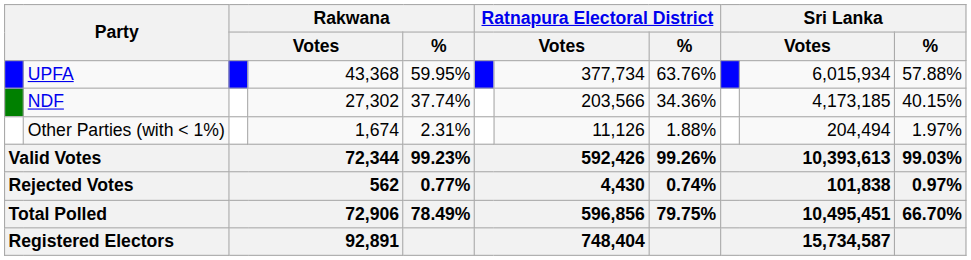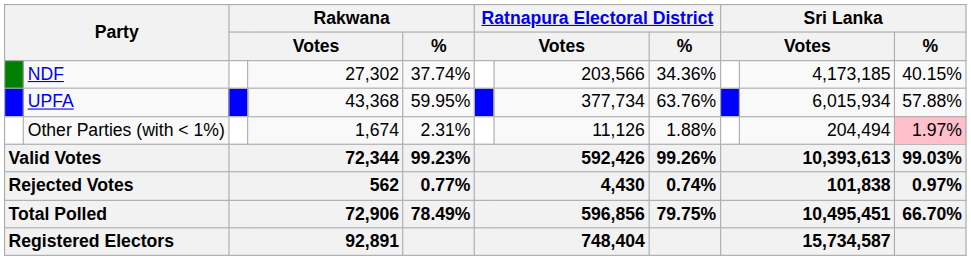 <table class="wikitable">
 <tr>
 <th colspan="2" width="144px"rowspan="2">Party</th>
 <th colspan="3" width="216px">Rakwana</th>
 <th colspan="3" width="216px"><a href='#'>Ratnapura Electoral District</a></th>
 <th colspan="3" width="216px">Sri Lanka</th>
 </tr>
 <tr>
 <th colspan="2" width="144px">Votes</th>
 <th>%</th>
 <th colspan="2" width="144px">Votes</th>
 <th>%</th>
 <th colspan="2" width="144px">Votes</th>
 <th>%</th>
 </tr>
 <tr>
+<td style="background-color:green;" width="10px"></td>
+<td style="text-align:left;"><a href='#'>NDF</a></td>
+<td style="background-color:white;" width="10px"></td>
+<td style="text-align:right;">27,302</td>
+<td style="text-align:right;">37.74%</td>
+<td style="background-color:white;" width="10px"></td>
+<td style="text-align:right;">203,566</td>
+<td style="text-align:right;">34.36%</td>
+<td style="background-color:white;" width="10px"></td>
+<td style="text-align:right;">4,173,185</td>
+<td style="text-align:right;">40.15%</td>
+</tr>
+<tr>
 <td style="background-color:blue;" width="10px"></td>
 <td style="text-align:left;"><a href='#'>UPFA</a></td>
 <td style="background-color:blue;" width="10px"></td>
 <td style="text-align:right;">43,368</td>
 <td style="text-align:right;">59.95%</td>
 <td style="background-color:blue;" width="10px"></td>
 <td style="text-align:right;">377,734</td>
 <td style="text-align:right;">63.76%</td>
 <td style="background-color:blue;" width="10px"></td>
 <td style="text-align:right;">6,015,934</td>
 <td style="text-align:right;">57.88%</td>
 </tr>
 <tr>
-<td style="background-color:green;" width="10px"></td>
-<td style="text-align:left;"><a href='#'>NDF</a></td>
-<td style="background-color:white;" width="10px"></td>
-<td style="text-align:right;">27,302</td>
-<td style="text-align:right;">37.74%</td>
-<td style="background-color:white;" width="10px"></td>
-<td style="text-align:right;">203,566</td>
-<td style="text-align:right;">34.36%</td>
-<td style="background-color:white;" width="10px"></td>
-<td style="text-align:right;">4,173,185</td>
-<td style="text-align:right;">40.15%</td>
-</tr>
-<tr>
 <td style="background-color:white;" width="10px"></td>
 <td style="text-align:left;">Other Parties (with < 1%)</td>
 <td style="background-color:white;" width="10px"></td>
 <td style="text-align:right;">1,674</td>
 <td style="text-align:right;">2.31%</td>
 <td style="background-color:white;" width="10px"></td>
 <td style="text-align:right;">11,126</td>
 <td style="text-align:right;">1.88%</td>
 <td style="background-color:white;" width="10px"></td>
 <td style="text-align:right;">204,494</td>
-<td style="text-align:right;">1.97%</td>
+<td style="background: pink; text-align:right;">1.97%</td>
 </tr>
 <tr>
 <th colspan="2" width="144px"style="text-align:left;">Valid Votes</th>
 <th style="text-align:right;"colspan="2" width="144px">72,344</th>
 <th style="text-align:right;">99.23%</th>
 <th style="text-align:right;"colspan="2" width="144px">592,426</th>
 <th style="text-align:right;">99.26%</th>
 <th style="text-align:right;"colspan="2" width="144px">10,393,613</th>
 <th style="text-align:right;">99.03%</th>
 </tr>
 <tr>
 <th colspan="2" width="144px"style="text-align:left;">Rejected Votes</th>
 <th style="text-align:right;"colspan="2" width="144px">562</th>
 <th style="text-align:right;">0.77%</th>
 <th style="text-align:right;"colspan="2" width="144px">4,430</th>
 <th style="text-align:right;">0.74%</th>
 <th style="text-align:right;"colspan="2" width="144px">101,838</th>
 <th style="text-align:right;">0.97%</th>
 </tr>
 <tr>
 <th colspan="2" width="144px"style="text-align:left;">Total Polled</th>
 <th style="text-align:right;"colspan="2" width="144px">72,906</th>
 <th style="text-align:right;">78.49%</th>
 <th style="text-align:right;"colspan="2" width="144px">596,856</th>
 <th style="text-align:right;">79.75%</th>
 <th style="text-align:right;"colspan="2" width="144px">10,495,451</th>
 <th style="text-align:right;">66.70%</th>
 </tr>
 <tr>
 <th colspan="2" width="144px"style="text-align:left;">Registered Electors</th>
 <th style="text-align:right;"colspan="2" width="144px">92,891</th>
 <th></th>
 <th style="text-align:right;"colspan="2" width="144px">748,404</th>
 <th></th>
 <th style="text-align:right;"colspan="2" width="144px">15,734,587</th>
 <th></th>
 </tr>
 </table>
